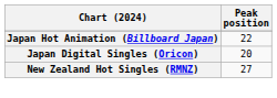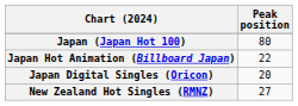 <table class="wikitable sortable plainrowheaders" style="text-align:center">
 <tr>
 <th scope="col">Chart (2024)</th>
 <th scope="col">Peak<br>position</th>
 </tr>
 <tr>
+</tr>
+<tr>
+<th scope="row">Japan (<a href='#'>Japan Hot 100</a>)</th>
+<td>80</td>
 </tr>
 <tr>
 <th scope="row">Japan Hot Animation (<em><a href='#'>Billboard Japan</a></em>)</th>
 <td>22</td>
 </tr>
 <tr>
 <th scope="row">Japan Digital Singles (<a href='#'>Oricon</a>)</th>
 <td>20</td>
 </tr>
 <tr>
 <th scope="row">New Zealand Hot Singles (<a href='#'>RMNZ</a>)</th>
 <td>27</td>
 </tr>
 </table>
